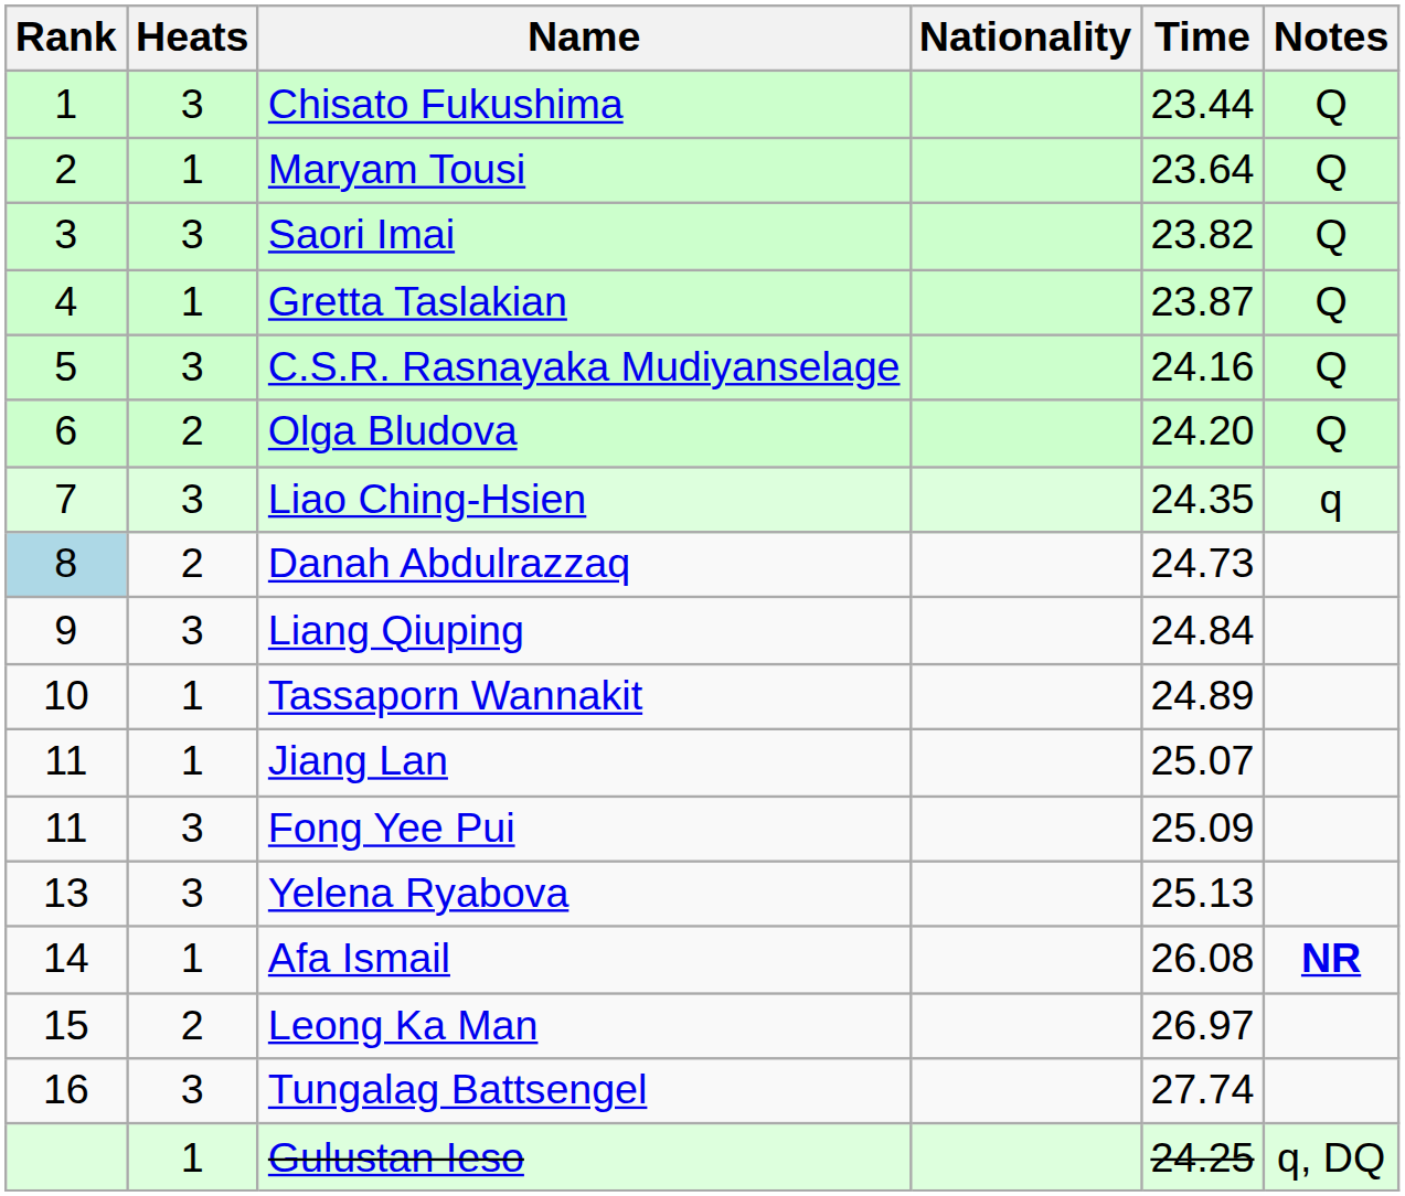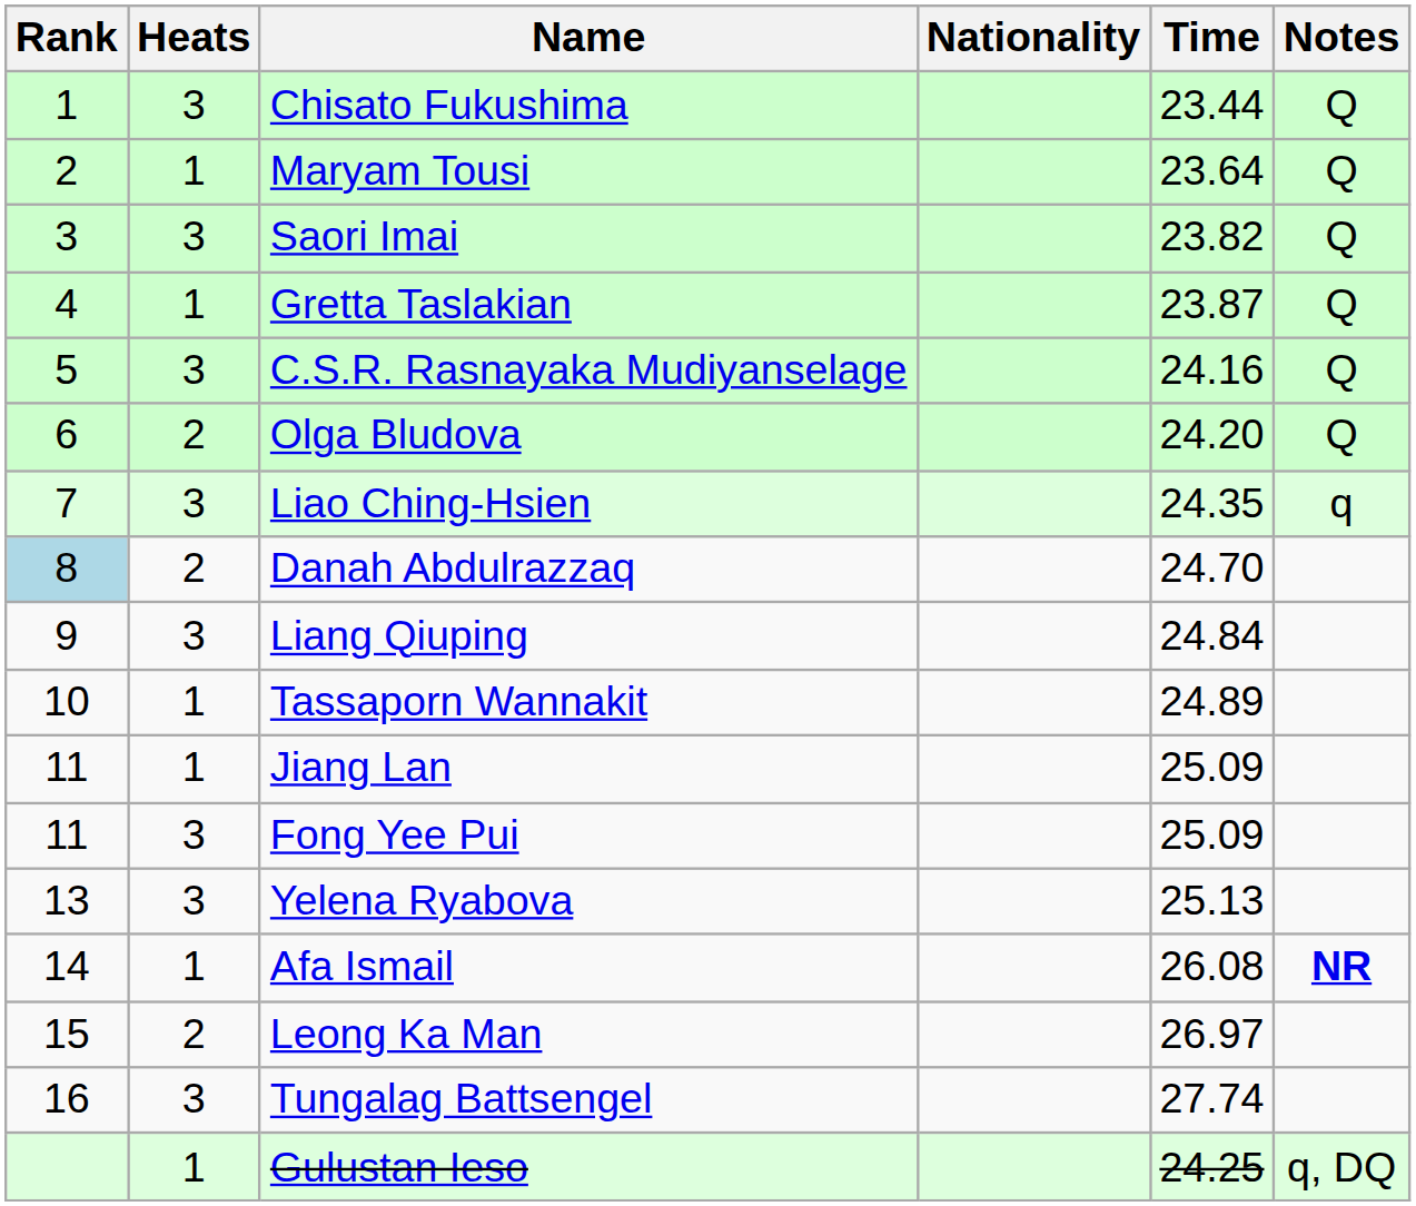 <table class="wikitable sortable" style="text-align:center">
 <tr>
 <th>Rank</th>
 <th>Heats</th>
 <th>Name</th>
 <th>Nationality</th>
 <th>Time</th>
 <th>Notes</th>
 </tr>
 <tr bgcolor=ccffcc>
 <td>1</td>
 <td>3</td>
 <td align="left"><a href='#'>Chisato Fukushima</a></td>
 <td align=left></td>
 <td>23.44</td>
 <td>Q</td>
 </tr>
 <tr bgcolor=ccffcc>
 <td>2</td>
 <td>1</td>
 <td align="left"><a href='#'>Maryam Tousi</a></td>
 <td align=left></td>
 <td>23.64</td>
 <td>Q</td>
 </tr>
 <tr bgcolor=ccffcc>
 <td>3</td>
 <td>3</td>
 <td align="left"><a href='#'>Saori Imai</a></td>
 <td align=left></td>
 <td>23.82</td>
 <td>Q</td>
 </tr>
 <tr bgcolor=ccffcc>
 <td>4</td>
 <td>1</td>
 <td align="left"><a href='#'>Gretta Taslakian</a></td>
 <td align=left></td>
 <td>23.87</td>
 <td>Q</td>
 </tr>
 <tr bgcolor=ccffcc>
 <td>5</td>
 <td>3</td>
 <td align="left"><a href='#'>C.S.R. Rasnayaka Mudiyanselage</a></td>
 <td align=left></td>
 <td>24.16</td>
 <td>Q</td>
 </tr>
 <tr bgcolor=ccffcc>
 <td>6</td>
 <td>2</td>
 <td align="left"><a href='#'>Olga Bludova</a></td>
 <td align=left></td>
 <td>24.20</td>
 <td>Q</td>
 </tr>
 <tr bgcolor=ddffdd>
 <td>7</td>
 <td>3</td>
 <td align="left"><a href='#'>Liao Ching-Hsien</a></td>
 <td align=left></td>
 <td>24.35</td>
 <td>q</td>
 </tr>
 <tr>
 <td style="background: lightblue;">8</td>
 <td>2</td>
 <td align="left"><a href='#'>Danah Abdulrazzaq</a></td>
 <td align=left></td>
-<td>24.73</td>
+<td>24.70</td>
 <td></td>
 </tr>
 <tr>
 <td>9</td>
 <td>3</td>
 <td align="left"><a href='#'>Liang Qiuping</a></td>
 <td align=left></td>
 <td>24.84</td>
 <td></td>
 </tr>
 <tr>
 <td>10</td>
 <td>1</td>
 <td align="left"><a href='#'>Tassaporn Wannakit</a></td>
 <td align=left></td>
 <td>24.89</td>
 <td></td>
 </tr>
 <tr>
 <td>11</td>
 <td>1</td>
 <td align="left"><a href='#'>Jiang Lan</a></td>
 <td align=left></td>
-<td>25.07</td>
+<td>25.09</td>
 <td></td>
 </tr>
 <tr>
 <td>11</td>
 <td>3</td>
 <td align="left"><a href='#'>Fong Yee Pui</a></td>
 <td align=left></td>
 <td>25.09</td>
 <td></td>
 </tr>
 <tr>
 <td>13</td>
 <td>3</td>
 <td align="left"><a href='#'>Yelena Ryabova</a></td>
 <td align=left></td>
 <td>25.13</td>
 <td></td>
 </tr>
 <tr>
 <td>14</td>
 <td>1</td>
 <td align="left"><a href='#'>Afa Ismail</a></td>
 <td align=left></td>
 <td>26.08</td>
 <td><strong><a href='#'>NR</a></strong></td>
 </tr>
 <tr>
 <td>15</td>
 <td>2</td>
 <td align="left"><a href='#'>Leong Ka Man</a></td>
 <td align=left></td>
 <td>26.97</td>
 <td></td>
 </tr>
 <tr>
 <td>16</td>
 <td>3</td>
 <td align="left"><a href='#'>Tungalag Battsengel</a></td>
 <td align=left></td>
 <td>27.74</td>
 <td></td>
 </tr>
 <tr bgcolor=ddffdd>
 <td></td>
 <td>1</td>
 <td align="left"><s><a href='#'>Gulustan Ieso</a> </s></td>
 <td align=left></td>
 <td><s>24.25 </s></td>
 <td>q, DQ</td>
 </tr>
 </table>
